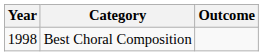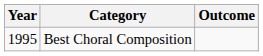 <table class=wikitable>
 <tr>
 <th>Year</th>
 <th>Category</th>
 <th>Outcome</th>
 </tr>
 <tr>
-<td>1998</td>
+<td>1995</td>
 <td>Best Choral Composition</td>
 <td></td>
 </tr>
 </table>
